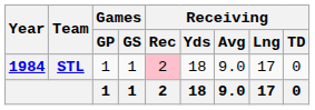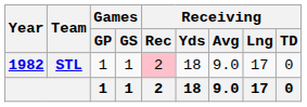 <table class="wikitable" style="text-align:center">
 <tr>
 <th rowspan="2">Year</th>
 <th rowspan="2">Team</th>
 <th colspan="2">Games</th>
 <th colspan="5">Receiving</th>
 </tr>
 <tr>
 <th>GP</th>
 <th>GS</th>
 <th>Rec</th>
 <th>Yds</th>
 <th>Avg</th>
 <th>Lng</th>
 <th>TD</th>
 </tr>
 <tr>
-<th><a href='#'>1984</a></th>
+<th><a href='#'>1982</a></th>
 <th><a href='#'>STL</a></th>
 <td>1</td>
 <td>1</td>
 <td style="background: pink;">2</td>
 <td>18</td>
 <td>9.0</td>
 <td>17</td>
 <td>0</td>
 </tr>
 <tr>
 <th colspan="2"></th>
 <th>1</th>
 <th>1</th>
 <th>2</th>
 <th>18</th>
 <th>9.0</th>
 <th>17</th>
 <th>0</th>
 </tr>
 </table>
